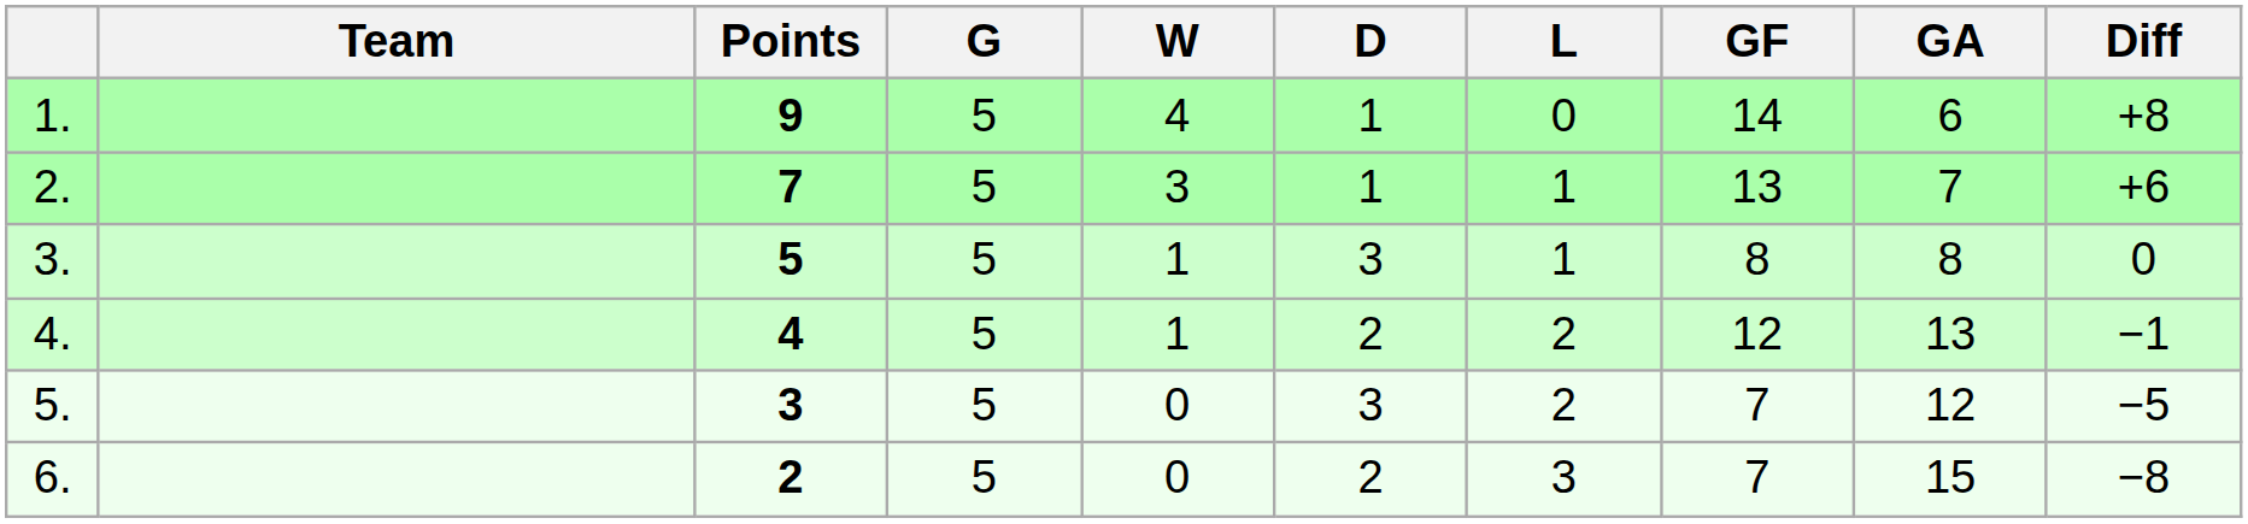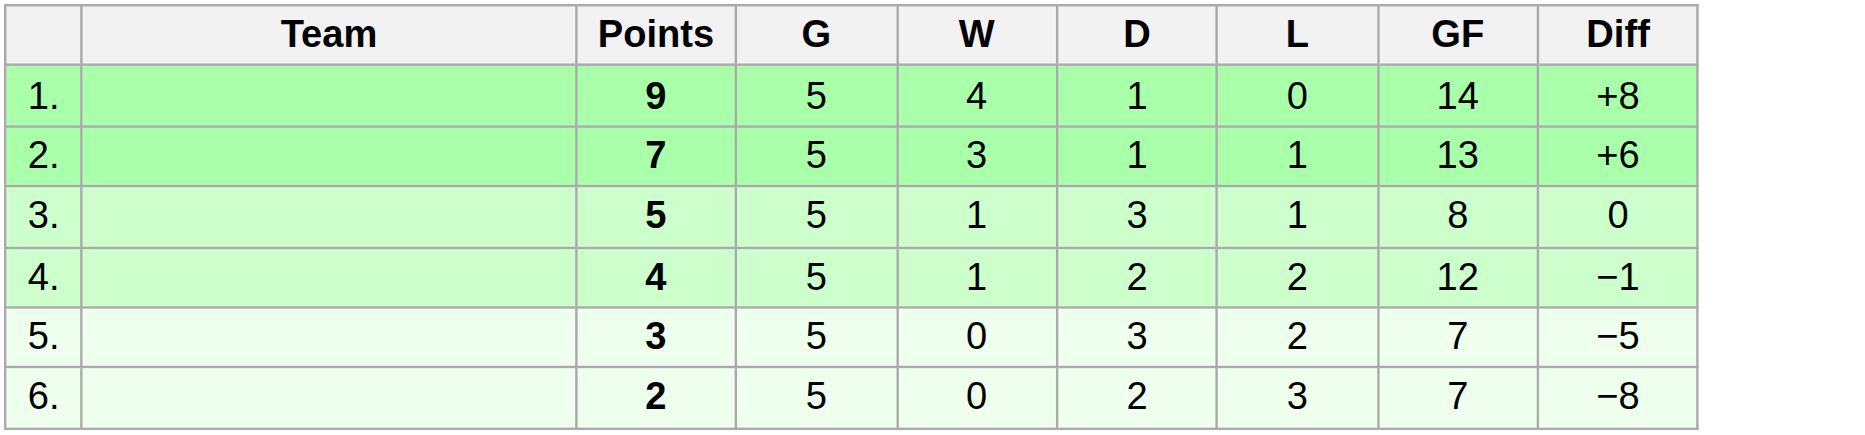 <table class=wikitable style="text-align:center">
 <tr bgcolor="#DCDCDC">
 <th width="25"></th>
 <th width="200">Team</th>
 <th width="60">Points</th>
 <th width="60">G</th>
 <th width="60">W</th>
 <th width="60">D</th>
 <th width="60">L</th>
 <th width="60">GF</th>
-<th width="60">GA</th>
 <th width="60">Diff</th>
 </tr>
 <tr bgcolor=#AAFFAA>
 <td>1.</td>
 <td align=left></td>
 <td><strong>9</strong></td>
 <td>5</td>
 <td>4</td>
 <td>1</td>
 <td>0</td>
 <td>14</td>
-<td>6</td>
 <td>+8</td>
 </tr>
 <tr bgcolor=#AAFFAA>
 <td>2.</td>
 <td align=left></td>
 <td><strong>7</strong></td>
 <td>5</td>
 <td>3</td>
 <td>1</td>
 <td>1</td>
 <td>13</td>
-<td>7</td>
 <td>+6</td>
 </tr>
 <tr bgcolor=#CCFFCC>
 <td>3.</td>
 <td align=left></td>
 <td><strong>5</strong></td>
 <td>5</td>
 <td>1</td>
 <td>3</td>
 <td>1</td>
-<td>8</td>
 <td>8</td>
 <td>0</td>
 </tr>
 <tr bgcolor=#CCFFCC>
 <td>4.</td>
 <td align=left></td>
 <td><strong>4</strong></td>
 <td>5</td>
 <td>1</td>
 <td>2</td>
 <td>2</td>
 <td>12</td>
-<td>13</td>
 <td>−1</td>
 </tr>
 <tr bgcolor=#EEFFEE>
 <td>5.</td>
 <td align=left></td>
 <td><strong>3</strong></td>
 <td>5</td>
 <td>0</td>
 <td>3</td>
 <td>2</td>
 <td>7</td>
-<td>12</td>
 <td>−5</td>
 </tr>
 <tr bgcolor=#EEFFEE>
 <td>6.</td>
 <td align=left></td>
 <td><strong>2</strong></td>
 <td>5</td>
 <td>0</td>
 <td>2</td>
 <td>3</td>
 <td>7</td>
-<td>15</td>
 <td>−8</td>
 </tr>
 </table>
